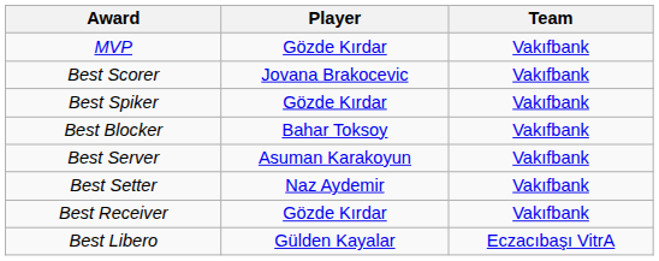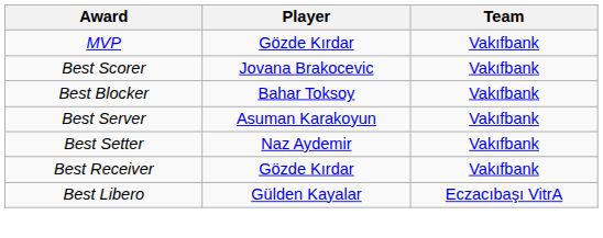 <table class=wikitable>
 <tr>
 <th width="190px">Award</th>
 <th width="200px">Player</th>
 <th width="180px">Team</th>
 </tr>
 <tr align=center>
 <td><em><a href='#'>MVP</a></em></td>
 <td> <a href='#'>Gözde Kırdar</a></td>
 <td><a href='#'>Vakıfbank</a></td>
 </tr>
 <tr align=center>
 <td><em>Best Scorer </em></td>
 <td> <a href='#'>Jovana Brakocevic</a></td>
-<td><a href='#'>Vakıfbank</a></td>
-</tr>
-<tr align=center>
-<td><em>Best Spiker</em></td>
-<td><a href='#'>Gözde Kırdar</a></td>
 <td><a href='#'>Vakıfbank</a></td>
 </tr>
 <tr align=center>
 <td><em>Best Blocker</em></td>
 <td> <a href='#'>Bahar Toksoy</a></td>
 <td><a href='#'>Vakıfbank</a></td>
 </tr>
 <tr align=center>
 <td><em>Best Server</em></td>
 <td> <a href='#'>Asuman Karakoyun</a></td>
 <td><a href='#'>Vakıfbank</a></td>
 </tr>
 <tr align=center>
 <td><em>Best Setter</em></td>
 <td> <a href='#'>Naz Aydemir</a></td>
 <td><a href='#'>Vakıfbank</a></td>
 </tr>
 <tr align=center>
 <td><em>Best Receiver</em></td>
 <td> <a href='#'>Gözde Kırdar</a></td>
 <td><a href='#'>Vakıfbank</a></td>
 </tr>
 <tr align=center>
 <td><em>Best Libero</em></td>
 <td> <a href='#'>Gülden Kayalar</a></td>
 <td><a href='#'>Eczacıbaşı VitrA</a></td>
 </tr>
 </table>
